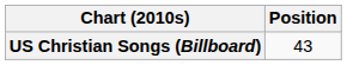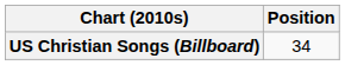 <table class="wikitable plainrowheaders" style="text-align:center">
 <tr>
 <th scope="col">Chart (2010s)</th>
 <th scope="col">Position</th>
 </tr>
 <tr>
 <th scope="row">US Christian Songs (<em>Billboard</em>)</th>
-<td>43</td>
+<td>34</td>
 </tr>
 </table>
